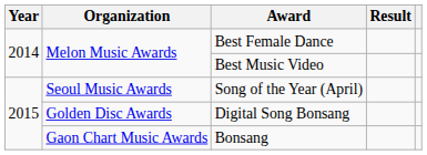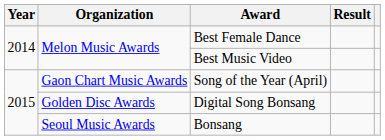 <table class="wikitable plainrowheaders">
 <tr>
 <th scope="col">Year</th>
 <th scope="col">Organization</th>
 <th scope="col">Award</th>
 <th scope="col">Result</th>
 <th class="unsortable"></th>
 </tr>
 <tr>
 <td rowspan="2">2014</td>
 <td rowspan="2"><a href='#'>Melon Music Awards</a></td>
 <td>Best Female Dance</td>
 <td></td>
 <td align="center"></td>
 </tr>
 <tr>
 <td>Best Music Video</td>
 <td></td>
 <td></td>
 </tr>
 <tr>
 <td rowspan="3">2015</td>
-<td><a href='#'>Seoul Music Awards</a></td>
+<td><a href='#'>Gaon Chart Music Awards</a></td>
 <td>Song of the Year (April)</td>
 <td></td>
 <td></td>
 </tr>
 <tr>
 <td><a href='#'>Golden Disc Awards</a></td>
 <td>Digital Song Bonsang</td>
 <td></td>
 <td align="center"></td>
 </tr>
 <tr>
-<td><a href='#'>Gaon Chart Music Awards</a></td>
+<td><a href='#'>Seoul Music Awards</a></td>
 <td>Bonsang</td>
 <td></td>
 <td align="center"></td>
 </tr>
 </table>
